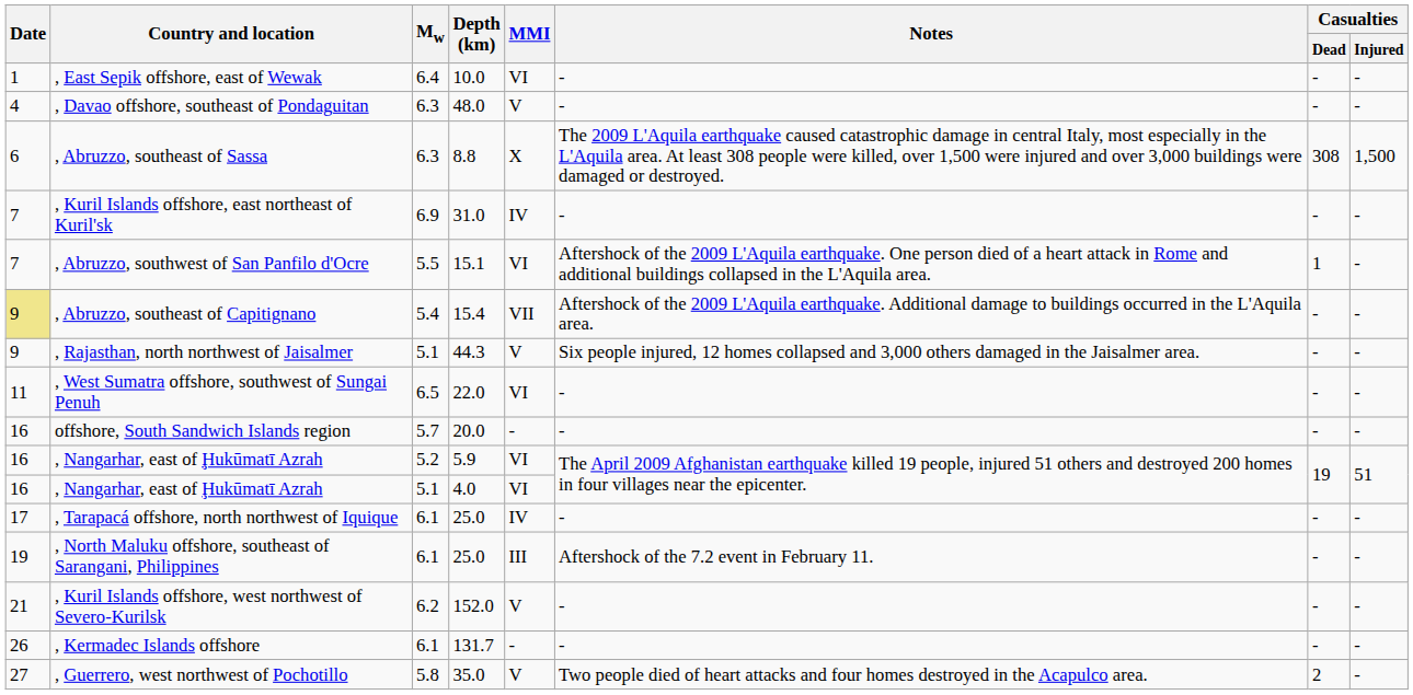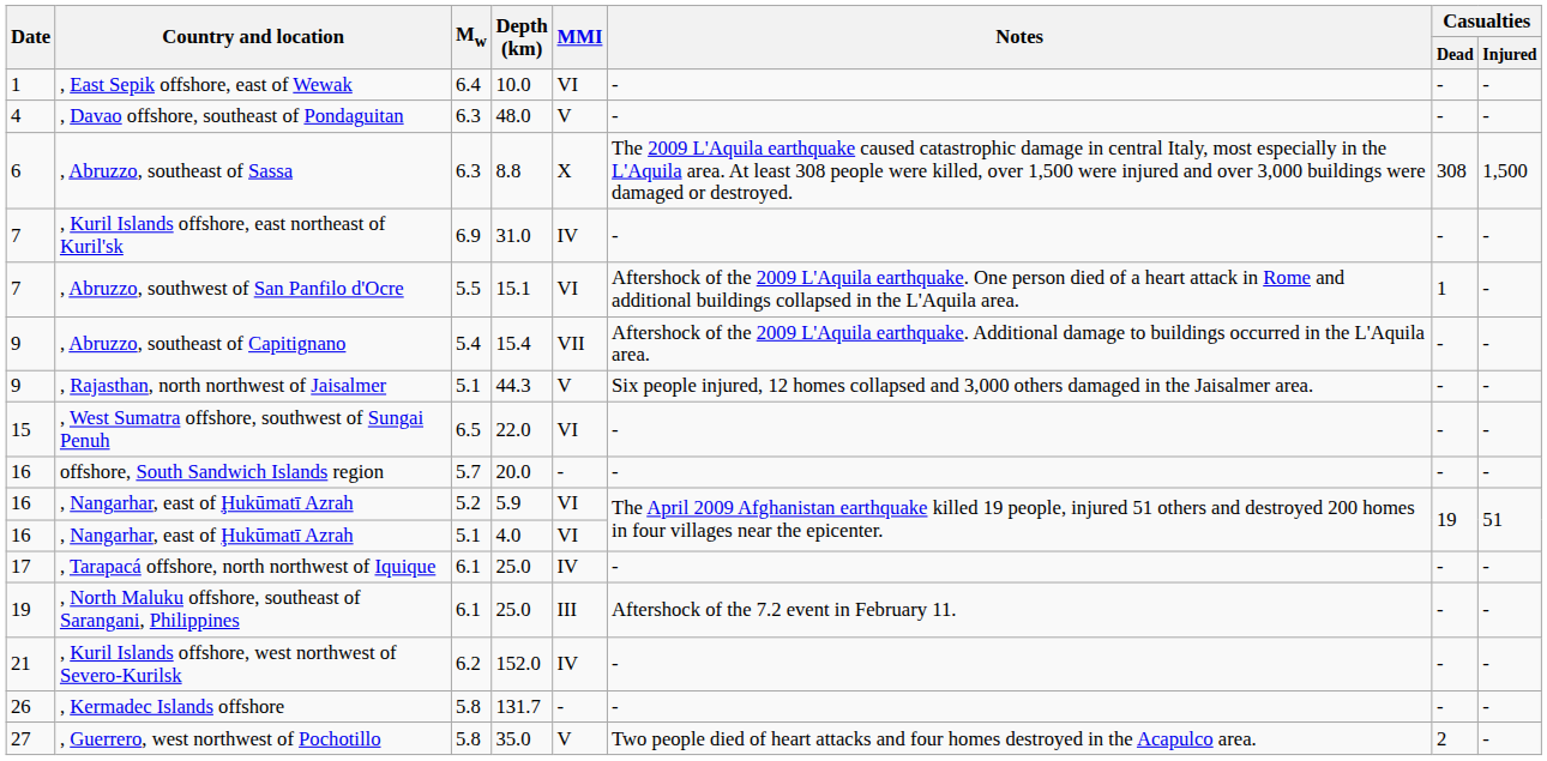 <table class="wikitable sortable" style="border:1px black; margin-left:1em;">
 <tr>
 <th rowspan="2">Date</th>
 <th rowspan="2" style="width: 310px">Country and location</th>
 <th rowspan="2">M<sub>w</sub></th>
 <th rowspan="2">Depth<br>(km)</th>
 <th rowspan="2"><a href='#'>MMI</a></th>
 <th rowspan="2" class="unsortable">Notes</th>
 <th colspan="2">Casualties</th>
 </tr>
 <tr>
 <th><small>Dead</small></th>
 <th><small>Injured</small></th>
 </tr>
 <tr>
 <td>1</td>
 <td>, <a href='#'>East Sepik</a> offshore,  east of <a href='#'>Wewak</a></td>
 <td>6.4</td>
 <td>10.0</td>
 <td>VI</td>
 <td>-</td>
 <td>-</td>
 <td>-</td>
 </tr>
 <tr>
 <td>4</td>
 <td>, <a href='#'>Davao</a> offshore,  southeast of <a href='#'>Pondaguitan</a></td>
 <td>6.3</td>
 <td>48.0</td>
 <td>V</td>
 <td>-</td>
 <td>-</td>
 <td>-</td>
 </tr>
 <tr>
 <td>6</td>
 <td>, <a href='#'>Abruzzo</a>,  southeast of <a href='#'>Sassa</a></td>
 <td>6.3</td>
 <td>8.8</td>
 <td>X</td>
 <td>The <a href='#'>2009 L'Aquila earthquake</a> caused catastrophic damage in central Italy, most especially in the <a href='#'>L'Aquila</a> area. At least 308 people were killed, over 1,500 were injured and over 3,000 buildings were damaged or destroyed.</td>
 <td>308</td>
 <td>1,500</td>
 </tr>
 <tr>
 <td>7</td>
 <td>, <a href='#'>Kuril Islands</a> offshore,  east northeast of <a href='#'>Kuril'sk</a></td>
 <td>6.9</td>
 <td>31.0</td>
 <td>IV</td>
 <td>-</td>
 <td>-</td>
 <td>-</td>
 </tr>
 <tr>
 <td>7</td>
 <td>, <a href='#'>Abruzzo</a>,  southwest of <a href='#'>San Panfilo d'Ocre</a></td>
 <td>5.5</td>
 <td>15.1</td>
 <td>VI</td>
 <td>Aftershock of the <a href='#'>2009 L'Aquila earthquake</a>. One person died of a heart attack in <a href='#'>Rome</a> and additional buildings collapsed in the L'Aquila area.</td>
 <td>1</td>
 <td>-</td>
 </tr>
 <tr>
-<td style="background: khaki;">9</td>
+<td>9</td>
 <td>, <a href='#'>Abruzzo</a>,  southeast of <a href='#'>Capitignano</a></td>
 <td>5.4</td>
 <td>15.4</td>
 <td>VII</td>
 <td>Aftershock of the <a href='#'>2009 L'Aquila earthquake</a>. Additional damage to buildings occurred in the L'Aquila area.</td>
 <td>-</td>
 <td>-</td>
 </tr>
 <tr>
 <td>9</td>
 <td>, <a href='#'>Rajasthan</a>,  north northwest of <a href='#'>Jaisalmer</a></td>
 <td>5.1</td>
 <td>44.3</td>
 <td>V</td>
 <td>Six people injured, 12 homes collapsed and 3,000 others damaged in the Jaisalmer area.</td>
 <td>-</td>
 <td>-</td>
 </tr>
 <tr>
-<td>11</td>
+<td>15</td>
 <td>, <a href='#'>West Sumatra</a> offshore,  southwest of <a href='#'>Sungai Penuh</a></td>
 <td>6.5</td>
 <td>22.0</td>
 <td>VI</td>
 <td>-</td>
 <td>-</td>
 <td>-</td>
 </tr>
 <tr>
 <td>16</td>
 <td> offshore, <a href='#'>South Sandwich Islands</a> region</td>
 <td>5.7</td>
 <td>20.0</td>
 <td>-</td>
 <td>-</td>
 <td>-</td>
 <td>-</td>
 </tr>
 <tr>
 <td>16</td>
 <td>, <a href='#'>Nangarhar</a>,  east of <a href='#'>Ḩukūmatī Azrah</a></td>
 <td>5.2</td>
 <td>5.9</td>
 <td>VI</td>
 <td rowspan="2">The <a href='#'>April 2009 Afghanistan earthquake</a> killed 19 people, injured 51 others and destroyed 200 homes in four villages near the epicenter.</td>
 <td rowspan="2">19</td>
 <td rowspan="2">51</td>
 </tr>
 <tr>
 <td>16</td>
 <td>, <a href='#'>Nangarhar</a>,  east of <a href='#'>Ḩukūmatī Azrah</a></td>
 <td>5.1</td>
 <td>4.0</td>
 <td>VI</td>
 </tr>
 <tr>
 <td>17</td>
 <td>, <a href='#'>Tarapacá</a> offshore,  north northwest of <a href='#'>Iquique</a></td>
 <td>6.1</td>
 <td>25.0</td>
 <td>IV</td>
 <td>-</td>
 <td>-</td>
 <td>-</td>
 </tr>
 <tr>
 <td>19</td>
 <td>, <a href='#'>North Maluku</a> offshore,  southeast of <a href='#'>Sarangani</a>, <a href='#'>Philippines</a></td>
 <td>6.1</td>
 <td>25.0</td>
 <td>III</td>
 <td>Aftershock of the 7.2 event in February 11.</td>
 <td>-</td>
 <td>-</td>
 </tr>
 <tr>
 <td>21</td>
 <td>, <a href='#'>Kuril Islands</a> offshore,  west northwest of <a href='#'>Severo-Kurilsk</a></td>
 <td>6.2</td>
 <td>152.0</td>
-<td>V</td>
+<td>IV</td>
 <td>-</td>
 <td>-</td>
 <td>-</td>
 </tr>
 <tr>
 <td>26</td>
 <td>, <a href='#'>Kermadec Islands</a> offshore</td>
-<td>6.1</td>
+<td>5.8</td>
 <td>131.7</td>
 <td>-</td>
 <td>-</td>
 <td>-</td>
 <td>-</td>
 </tr>
 <tr>
 <td>27</td>
 <td>, <a href='#'>Guerrero</a>,  west northwest of <a href='#'>Pochotillo</a></td>
 <td>5.8</td>
 <td>35.0</td>
 <td>V</td>
 <td>Two people died of heart attacks and four homes destroyed in the <a href='#'>Acapulco</a> area.</td>
 <td>2</td>
 <td>-</td>
 </tr>
 <tr>
 </tr>
 </table>
